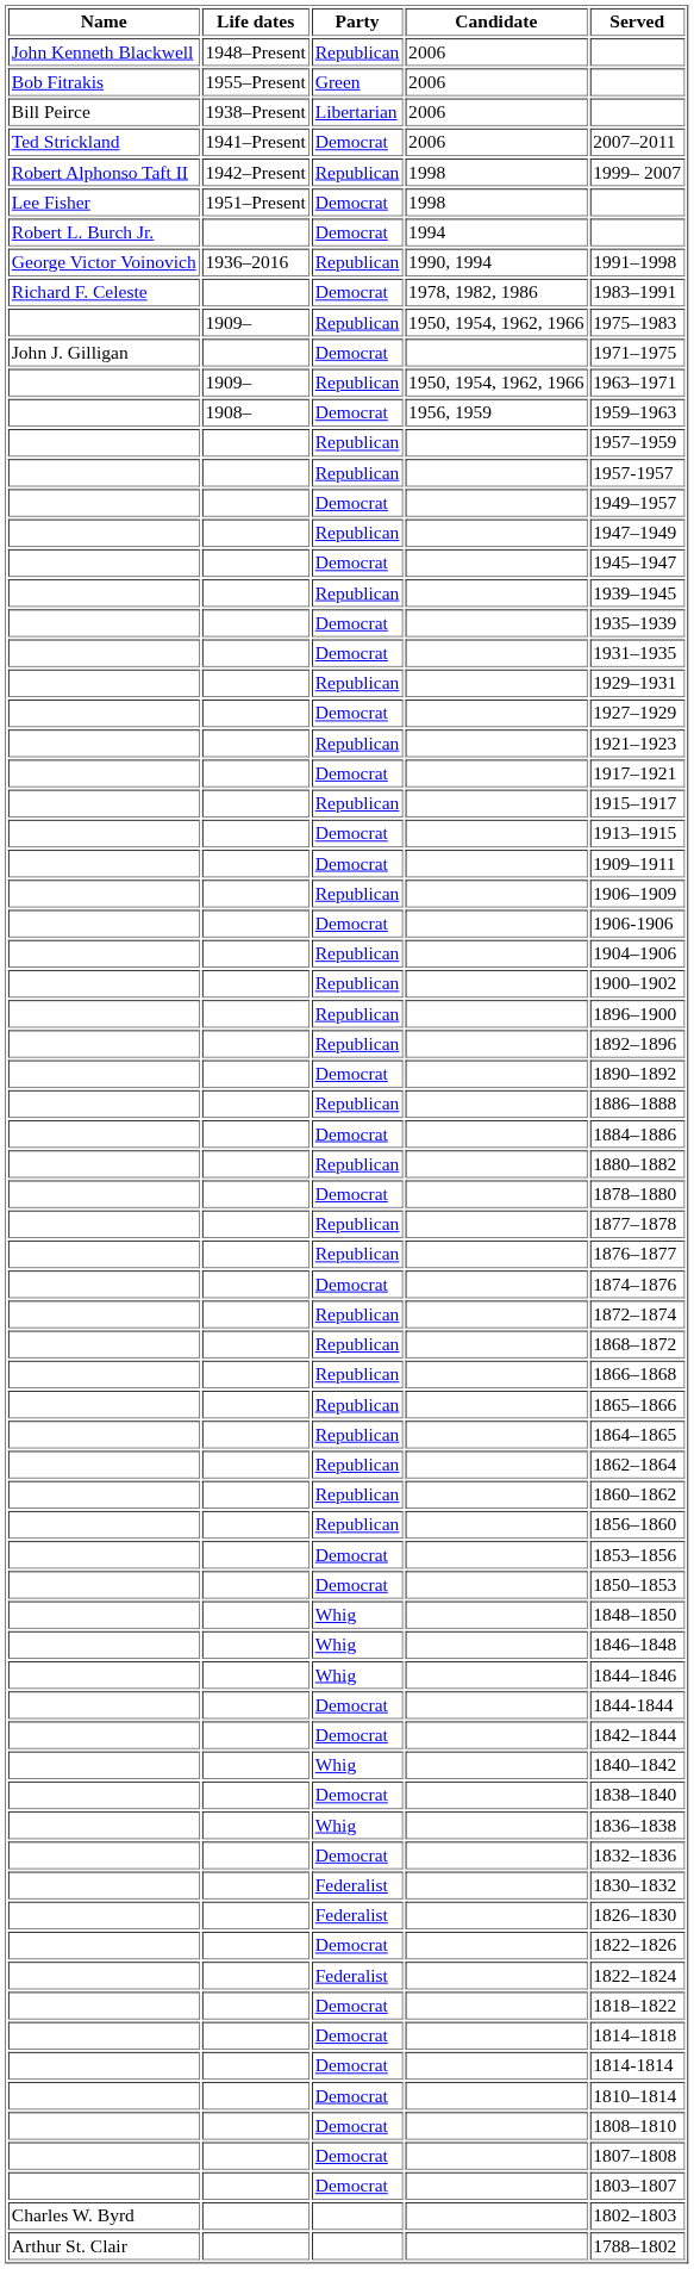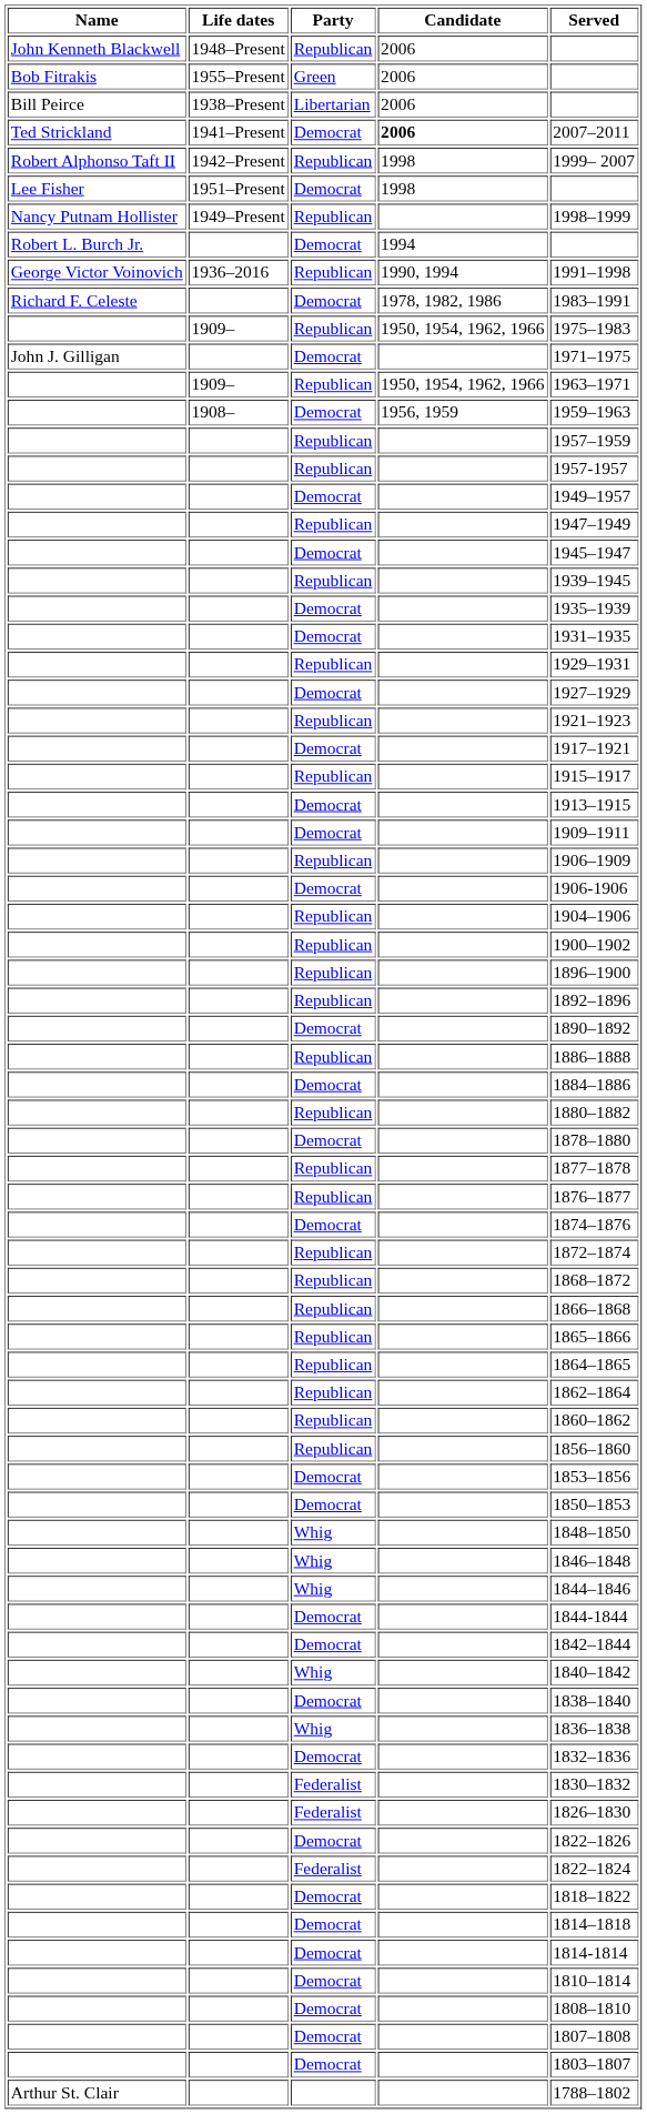 <table table border="1" cellpadding="2">
 <tr>
 <th>Name</th>
 <th>Life dates</th>
 <th>Party</th>
 <th>Candidate</th>
 <th>Served</th>
 </tr>
 <tr>
 <td><a href='#'>John Kenneth Blackwell</a></td>
 <td>1948–Present</td>
 <td><a href='#'>Republican</a></td>
 <td>2006</td>
 <td> </td>
 </tr>
 <tr>
 <td><a href='#'>Bob Fitrakis</a></td>
 <td>1955–Present</td>
 <td><a href='#'>Green</a></td>
 <td>2006</td>
 <td> </td>
 </tr>
 <tr>
 <td>Bill Peirce</td>
 <td>1938–Present</td>
 <td><a href='#'>Libertarian</a></td>
 <td>2006</td>
 <td> </td>
 </tr>
 <tr>
 <td><a href='#'>Ted Strickland</a></td>
 <td>1941–Present</td>
 <td><a href='#'>Democrat</a></td>
-<td>2006</td>
+<td><strong>2006</strong></td>
 <td>2007–2011</td>
 </tr>
 <tr>
 <td><a href='#'>Robert Alphonso Taft II</a></td>
 <td>1942–Present</td>
 <td><a href='#'>Republican</a></td>
 <td>1998</td>
 <td>1999– 2007</td>
 </tr>
 <tr>
 <td><a href='#'>Lee Fisher</a></td>
 <td>1951–Present</td>
 <td><a href='#'>Democrat</a></td>
 <td>1998</td>
 <td> </td>
+</tr>
+<tr>
+<td><a href='#'>Nancy Putnam Hollister</a></td>
+<td>1949–Present</td>
+<td><a href='#'>Republican</a></td>
+<td> </td>
+<td>1998–1999</td>
 </tr>
 <tr>
 <td><a href='#'>Robert L. Burch Jr.</a></td>
 <td> </td>
 <td><a href='#'>Democrat</a></td>
 <td>1994</td>
 <td> </td>
 </tr>
 <tr>
 <td><a href='#'>George Victor Voinovich</a></td>
 <td>1936–2016</td>
 <td><a href='#'>Republican</a></td>
 <td>1990, 1994</td>
 <td>1991–1998</td>
 </tr>
 <tr>
 <td><a href='#'>Richard F. Celeste</a></td>
 <td> </td>
 <td><a href='#'>Democrat</a></td>
 <td>1978, 1982, 1986</td>
 <td>1983–1991</td>
 </tr>
 <tr>
 <td></td>
 <td>1909– </td>
 <td><a href='#'>Republican</a></td>
 <td>1950, 1954, 1962, 1966</td>
 <td>1975–1983</td>
 </tr>
 <tr>
 <td>John J. Gilligan</td>
 <td> </td>
 <td><a href='#'>Democrat</a></td>
 <td> </td>
 <td>1971–1975</td>
 </tr>
 <tr>
 <td></td>
 <td>1909– </td>
 <td><a href='#'>Republican</a></td>
 <td>1950, 1954, 1962, 1966</td>
 <td>1963–1971</td>
 </tr>
 <tr>
 <td></td>
 <td>1908– </td>
 <td><a href='#'>Democrat</a></td>
 <td>1956, 1959</td>
 <td>1959–1963</td>
 </tr>
 <tr>
 <td></td>
 <td> </td>
 <td><a href='#'>Republican</a></td>
 <td> </td>
 <td>1957–1959</td>
 </tr>
 <tr>
 <td></td>
 <td> </td>
 <td><a href='#'>Republican</a></td>
 <td> </td>
 <td>1957-1957</td>
 </tr>
 <tr>
 <td></td>
 <td> </td>
 <td><a href='#'>Democrat</a></td>
 <td> </td>
 <td>1949–1957</td>
 </tr>
 <tr>
 <td></td>
 <td> </td>
 <td><a href='#'>Republican</a></td>
 <td> </td>
 <td>1947–1949</td>
 </tr>
 <tr>
 <td></td>
 <td> </td>
 <td><a href='#'>Democrat</a></td>
 <td> </td>
 <td>1945–1947</td>
 </tr>
 <tr>
 <td></td>
 <td> </td>
 <td><a href='#'>Republican</a></td>
 <td> </td>
 <td>1939–1945</td>
 </tr>
 <tr>
 <td></td>
 <td> </td>
 <td><a href='#'>Democrat</a></td>
 <td> </td>
 <td>1935–1939</td>
 </tr>
 <tr>
 <td></td>
 <td> </td>
 <td><a href='#'>Democrat</a></td>
 <td> </td>
 <td>1931–1935</td>
 </tr>
 <tr>
 <td></td>
 <td> </td>
 <td><a href='#'>Republican</a></td>
 <td> </td>
 <td>1929–1931</td>
 </tr>
 <tr>
 <td></td>
 <td> </td>
 <td><a href='#'>Democrat</a></td>
 <td> </td>
 <td>1927–1929</td>
 </tr>
 <tr>
 <td></td>
 <td> </td>
 <td><a href='#'>Republican</a></td>
 <td> </td>
 <td>1921–1923</td>
 </tr>
 <tr>
 <td></td>
 <td> </td>
 <td><a href='#'>Democrat</a></td>
 <td> </td>
 <td>1917–1921</td>
 </tr>
 <tr>
 <td></td>
 <td> </td>
 <td><a href='#'>Republican</a></td>
 <td> </td>
 <td>1915–1917</td>
 </tr>
 <tr>
 <td></td>
 <td> </td>
 <td><a href='#'>Democrat</a></td>
 <td> </td>
 <td>1913–1915</td>
 </tr>
 <tr>
 <td></td>
 <td> </td>
 <td><a href='#'>Democrat</a></td>
 <td> </td>
 <td>1909–1911</td>
 </tr>
 <tr>
 <td></td>
 <td> </td>
 <td><a href='#'>Republican</a></td>
 <td> </td>
 <td>1906–1909</td>
 </tr>
 <tr>
 <td></td>
 <td> </td>
 <td><a href='#'>Democrat</a></td>
 <td> </td>
 <td>1906-1906</td>
 </tr>
 <tr>
 <td></td>
 <td> </td>
 <td><a href='#'>Republican</a></td>
 <td> </td>
 <td>1904–1906</td>
 </tr>
 <tr>
 <td></td>
 <td> </td>
 <td><a href='#'>Republican</a></td>
 <td> </td>
 <td>1900–1902</td>
 </tr>
 <tr>
 <td></td>
 <td> </td>
 <td><a href='#'>Republican</a></td>
 <td> </td>
 <td>1896–1900</td>
 </tr>
 <tr>
 <td></td>
 <td> </td>
 <td><a href='#'>Republican</a></td>
 <td> </td>
 <td>1892–1896</td>
 </tr>
 <tr>
 <td></td>
 <td> </td>
 <td><a href='#'>Democrat</a></td>
 <td> </td>
 <td>1890–1892</td>
 </tr>
 <tr>
 <td></td>
 <td> </td>
 <td><a href='#'>Republican</a></td>
 <td> </td>
 <td>1886–1888</td>
 </tr>
 <tr>
 <td></td>
 <td> </td>
 <td><a href='#'>Democrat</a></td>
 <td> </td>
 <td>1884–1886</td>
 </tr>
 <tr>
 <td></td>
 <td> </td>
 <td><a href='#'>Republican</a></td>
 <td> </td>
 <td>1880–1882</td>
 </tr>
 <tr>
 <td></td>
 <td> </td>
 <td><a href='#'>Democrat</a></td>
 <td> </td>
 <td>1878–1880</td>
 </tr>
 <tr>
 <td></td>
 <td> </td>
 <td><a href='#'>Republican</a></td>
 <td> </td>
 <td>1877–1878</td>
 </tr>
 <tr>
 <td></td>
 <td> </td>
 <td><a href='#'>Republican</a></td>
 <td> </td>
 <td>1876–1877</td>
 </tr>
 <tr>
 <td></td>
 <td> </td>
 <td><a href='#'>Democrat</a></td>
 <td> </td>
 <td>1874–1876</td>
 </tr>
 <tr>
 <td></td>
 <td> </td>
 <td><a href='#'>Republican</a></td>
 <td> </td>
 <td>1872–1874</td>
 </tr>
 <tr>
 <td></td>
 <td> </td>
 <td><a href='#'>Republican</a></td>
 <td> </td>
 <td>1868–1872</td>
 </tr>
 <tr>
 <td></td>
 <td> </td>
 <td><a href='#'>Republican</a></td>
 <td> </td>
 <td>1866–1868</td>
 </tr>
 <tr>
 <td></td>
 <td> </td>
 <td><a href='#'>Republican</a></td>
 <td> </td>
 <td>1865–1866</td>
 </tr>
 <tr>
 <td></td>
 <td> </td>
 <td><a href='#'>Republican</a></td>
 <td> </td>
 <td>1864–1865</td>
 </tr>
 <tr>
 <td></td>
 <td> </td>
 <td><a href='#'>Republican</a></td>
 <td> </td>
 <td>1862–1864</td>
 </tr>
 <tr>
 <td></td>
 <td> </td>
 <td><a href='#'>Republican</a></td>
 <td> </td>
 <td>1860–1862</td>
 </tr>
 <tr>
 <td></td>
 <td> </td>
 <td><a href='#'>Republican</a></td>
 <td> </td>
 <td>1856–1860</td>
 </tr>
 <tr>
 <td></td>
 <td> </td>
 <td><a href='#'>Democrat</a></td>
 <td> </td>
 <td>1853–1856</td>
 </tr>
 <tr>
 <td></td>
 <td> </td>
 <td><a href='#'>Democrat</a></td>
 <td> </td>
 <td>1850–1853</td>
 </tr>
 <tr>
 <td></td>
 <td> </td>
 <td><a href='#'>Whig</a></td>
 <td> </td>
 <td>1848–1850</td>
 </tr>
 <tr>
 <td></td>
 <td> </td>
 <td><a href='#'>Whig</a></td>
 <td> </td>
 <td>1846–1848</td>
 </tr>
 <tr>
 <td></td>
 <td> </td>
 <td><a href='#'>Whig</a></td>
 <td> </td>
 <td>1844–1846</td>
 </tr>
 <tr>
 <td></td>
 <td> </td>
 <td><a href='#'>Democrat</a></td>
 <td> </td>
 <td>1844-1844</td>
 </tr>
 <tr>
 <td></td>
 <td> </td>
 <td><a href='#'>Democrat</a></td>
 <td> </td>
 <td>1842–1844</td>
 </tr>
 <tr>
 <td></td>
 <td> </td>
 <td><a href='#'>Whig</a></td>
 <td> </td>
 <td>1840–1842</td>
 </tr>
 <tr>
 <td></td>
 <td> </td>
 <td><a href='#'>Democrat</a></td>
 <td> </td>
 <td>1838–1840</td>
 </tr>
 <tr>
 <td></td>
 <td> </td>
 <td><a href='#'>Whig</a></td>
 <td> </td>
 <td>1836–1838</td>
 </tr>
 <tr>
 <td></td>
 <td> </td>
 <td><a href='#'>Democrat</a></td>
 <td> </td>
 <td>1832–1836</td>
 </tr>
 <tr>
 <td></td>
 <td> </td>
 <td><a href='#'>Federalist</a></td>
 <td> </td>
 <td>1830–1832</td>
 </tr>
 <tr>
 <td></td>
 <td> </td>
 <td><a href='#'>Federalist</a></td>
 <td> </td>
 <td>1826–1830</td>
 </tr>
 <tr>
 <td></td>
 <td> </td>
 <td><a href='#'>Democrat</a></td>
 <td> </td>
 <td>1822–1826</td>
 </tr>
 <tr>
 <td></td>
 <td> </td>
 <td><a href='#'>Federalist</a></td>
 <td> </td>
 <td>1822–1824</td>
 </tr>
 <tr>
 <td></td>
 <td> </td>
 <td><a href='#'>Democrat</a></td>
 <td> </td>
 <td>1818–1822</td>
 </tr>
 <tr>
 <td></td>
 <td> </td>
 <td><a href='#'>Democrat</a></td>
 <td> </td>
 <td>1814–1818</td>
 </tr>
 <tr>
 <td></td>
 <td> </td>
 <td><a href='#'>Democrat</a></td>
 <td> </td>
 <td>1814-1814</td>
 </tr>
 <tr>
 <td></td>
 <td> </td>
 <td><a href='#'>Democrat</a></td>
 <td> </td>
 <td>1810–1814</td>
 </tr>
 <tr>
 <td></td>
 <td> </td>
 <td><a href='#'>Democrat</a></td>
 <td> </td>
 <td>1808–1810</td>
 </tr>
 <tr>
 <td></td>
 <td> </td>
 <td><a href='#'>Democrat</a></td>
 <td> </td>
 <td>1807–1808</td>
 </tr>
 <tr>
 <td></td>
 <td> </td>
 <td><a href='#'>Democrat</a></td>
 <td> </td>
 <td>1803–1807</td>
 </tr>
 <tr>
-<td>Charles W. Byrd</td>
-<td> </td>
-<td> </td>
-<td> </td>
-<td>1802–1803</td>
-</tr>
-<tr>
 <td>Arthur St. Clair</td>
 <td> </td>
 <td> </td>
 <td> </td>
 <td>1788–1802</td>
 </tr>
 </table>
